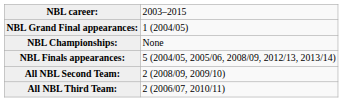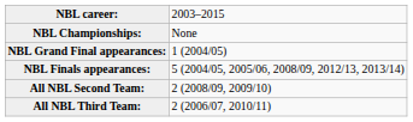 <table class="wikitable">
 <tr align=left>
 <th style="background:#efefef;">NBL career:</th>
 <td>2003–2015</td>
 </tr>
 <tr>
+<th style="background:#efefef;">NBL Championships:</th>
+<td>None</td>
+</tr>
+<tr>
 <th style="background:#efefef;">NBL Grand Final appearances:</th>
 <td>1 (2004/05)</td>
-</tr>
-<tr>
-<th style="background:#efefef;">NBL Championships:</th>
-<td>None</td>
 </tr>
 <tr>
 <th style="background:#efefef;">NBL Finals appearances:</th>
 <td>5 (2004/05, 2005/06, 2008/09, 2012/13, 2013/14)</td>
 </tr>
 <tr>
 <th style="background:#efefef;">All NBL Second Team:</th>
 <td>2 (2008/09, 2009/10)</td>
 </tr>
 <tr>
 <th style="background:#efefef;">All NBL Third Team:</th>
 <td>2 (2006/07, 2010/11)</td>
 </tr>
 </table>
